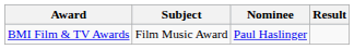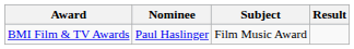 <table class="wikitable">
 <tr style="background:#b0c4de; text-align:center;">
 <th>Award</th>
+<th>Nominee</th>
 <th>Subject</th>
-<th>Nominee</th>
 <th>Result</th>
 </tr>
 <tr>
 <td><a href='#'>BMI Film & TV Awards</a></td>
+<td><a href='#'>Paul Haslinger</a></td>
 <td>Film Music Award</td>
-<td><a href='#'>Paul Haslinger</a></td>
 <td></td>
 </tr>
 </table>
